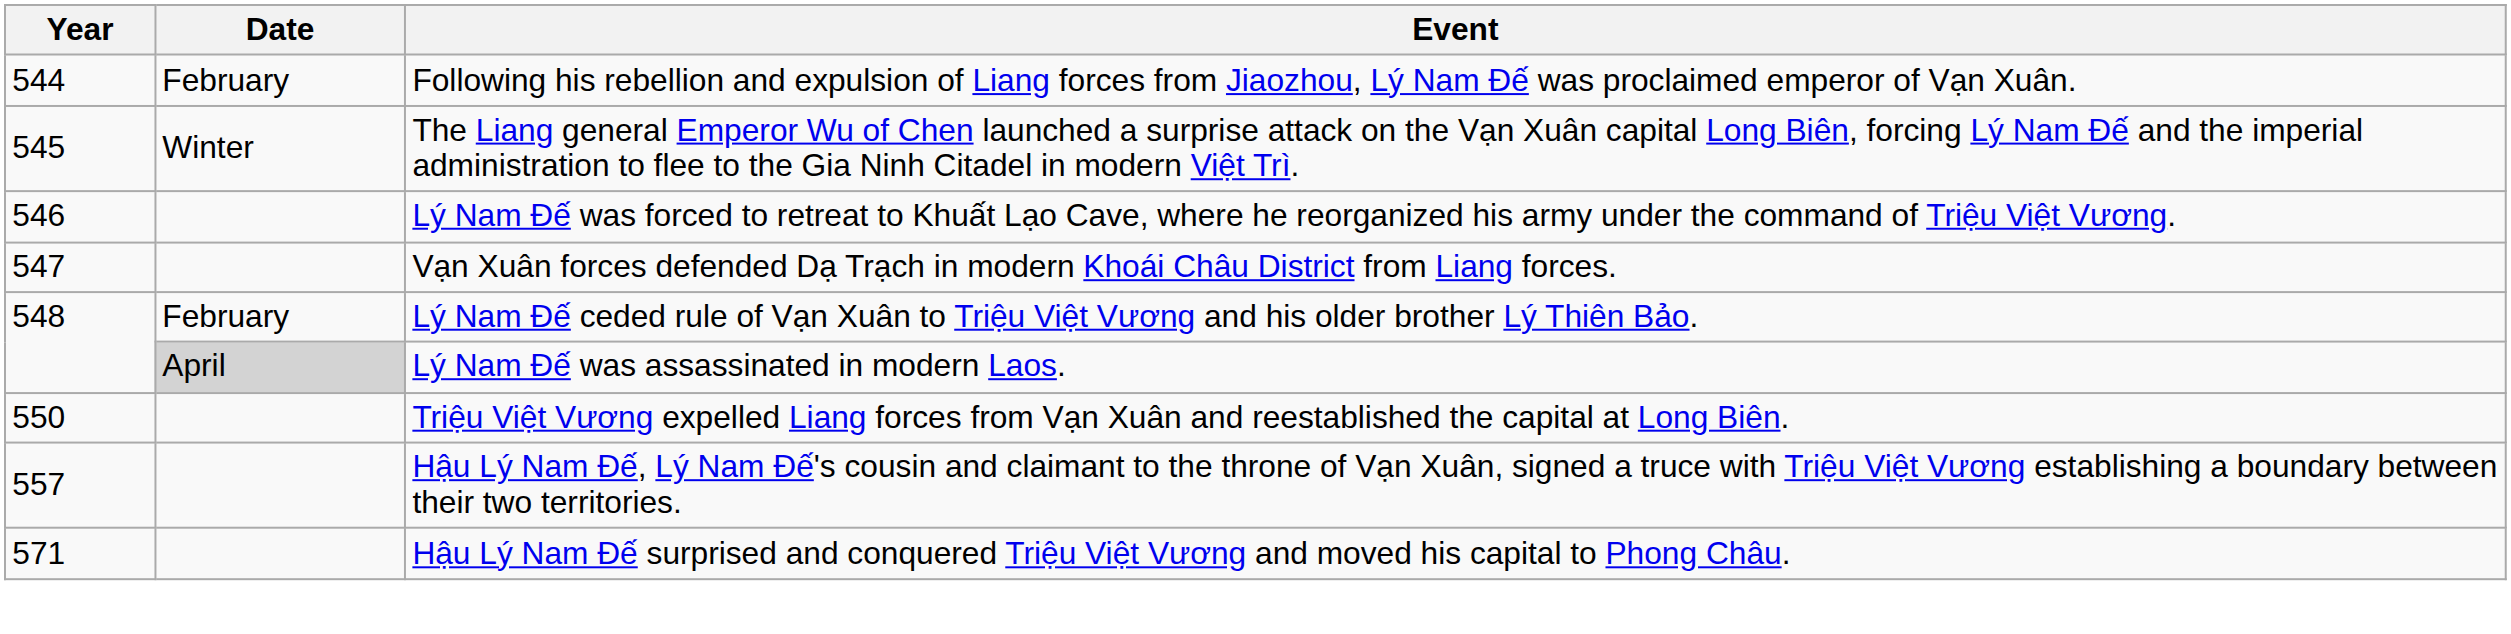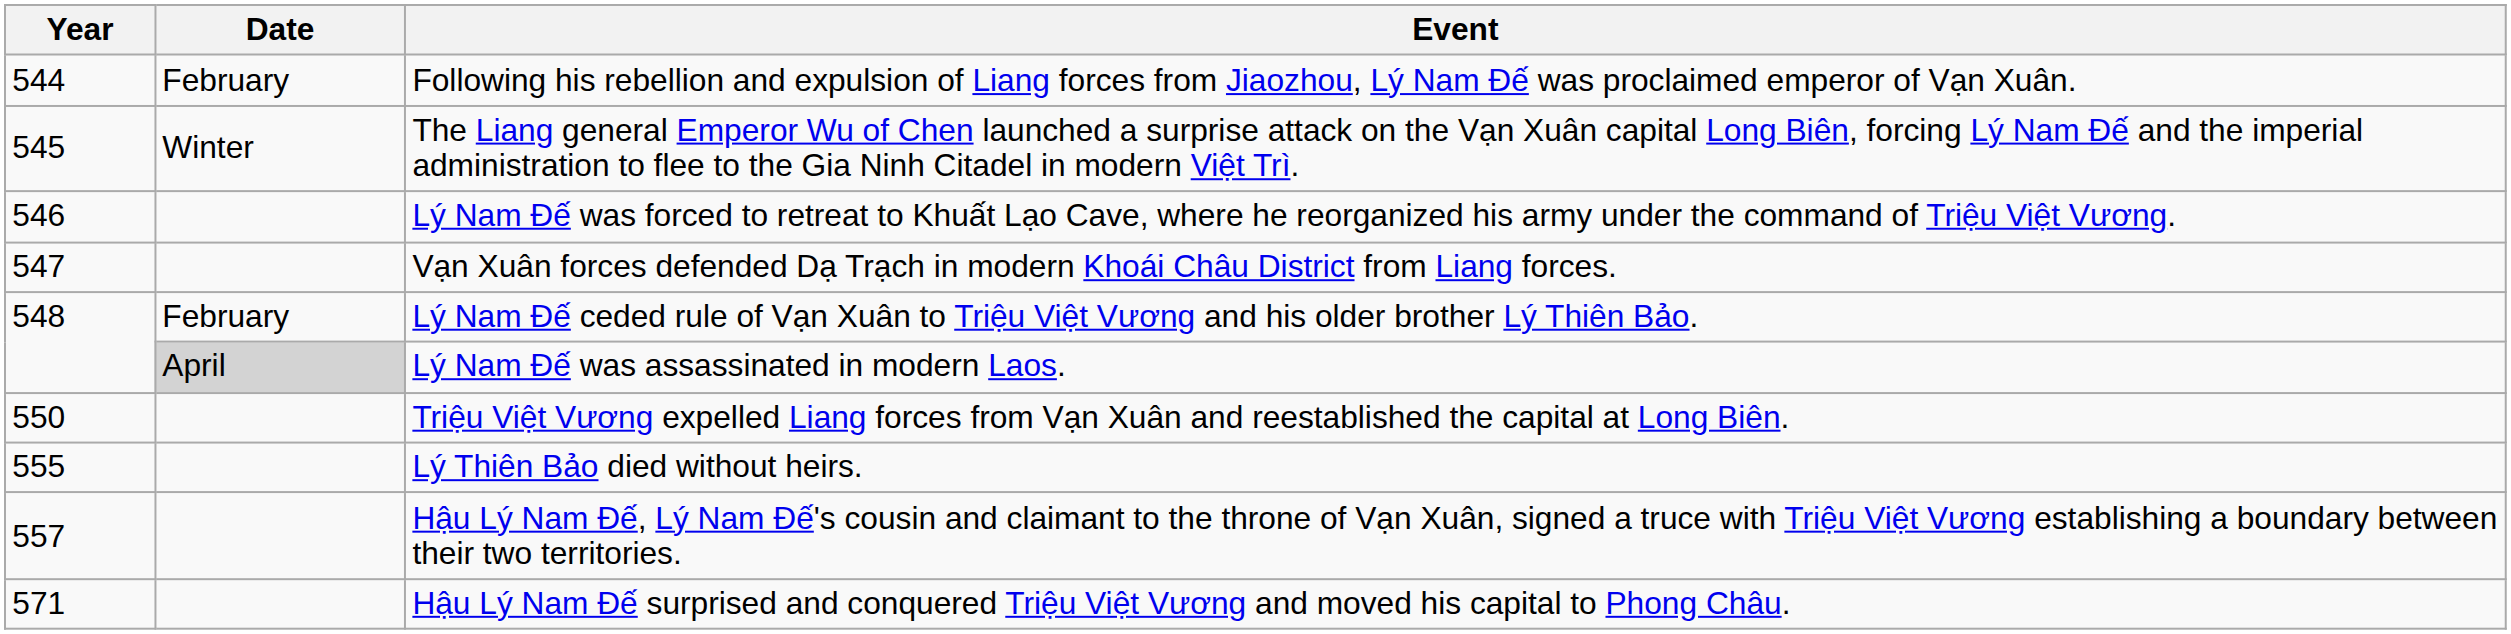 <table class="wikitable" width="100%">
 <tr>
 <th style="width:6%">Year</th>
 <th style="width:10%">Date</th>
 <th>Event</th>
 </tr>
 <tr>
 <td>544</td>
 <td>February</td>
 <td>Following his rebellion and expulsion of <a href='#'>Liang</a> forces from <a href='#'>Jiaozhou</a>, <a href='#'>Lý Nam Đế</a> was proclaimed emperor of Vạn Xuân.</td>
 </tr>
 <tr>
 <td>545</td>
 <td>Winter</td>
 <td>The <a href='#'>Liang</a> general <a href='#'>Emperor Wu of Chen</a> launched a surprise attack on the Vạn Xuân capital <a href='#'>Long Biên</a>, forcing <a href='#'>Lý Nam Đế</a> and the imperial administration to flee to the Gia Ninh Citadel in modern <a href='#'>Việt Trì</a>.</td>
 </tr>
 <tr>
 <td>546</td>
 <td></td>
 <td><a href='#'>Lý Nam Đế</a> was forced to retreat to Khuất Lạo Cave, where he reorganized his army under the command of <a href='#'>Triệu Việt Vương</a>.</td>
 </tr>
 <tr>
 <td>547</td>
 <td></td>
 <td>Vạn Xuân forces defended Dạ Trạch in modern <a href='#'>Khoái Châu District</a> from <a href='#'>Liang</a> forces.</td>
 </tr>
 <tr>
 <td rowspan="2" valign="top">548</td>
 <td>February</td>
 <td><a href='#'>Lý Nam Đế</a> ceded rule of Vạn Xuân to <a href='#'>Triệu Việt Vương</a> and his older brother <a href='#'>Lý Thiên Bảo</a>.</td>
 </tr>
 <tr>
 <td style="background: lightgrey;">April</td>
 <td><a href='#'>Lý Nam Đế</a> was assassinated in modern <a href='#'>Laos</a>.</td>
 </tr>
 <tr>
 <td>550</td>
 <td></td>
 <td><a href='#'>Triệu Việt Vương</a> expelled <a href='#'>Liang</a> forces from Vạn Xuân and reestablished the capital at <a href='#'>Long Biên</a>.</td>
 </tr>
 <tr>
+<td>555</td>
+<td></td>
+<td><a href='#'>Lý Thiên Bảo</a> died without heirs.</td>
+</tr>
+<tr>
 <td>557</td>
 <td></td>
 <td><a href='#'>Hậu Lý Nam Đế</a>, <a href='#'>Lý Nam Đế</a>'s cousin and claimant to the throne of Vạn Xuân, signed a truce with <a href='#'>Triệu Việt Vương</a> establishing a boundary between their two territories.</td>
 </tr>
 <tr>
 <td>571</td>
 <td></td>
 <td><a href='#'>Hậu Lý Nam Đế</a> surprised and conquered <a href='#'>Triệu Việt Vương</a> and moved his capital to <a href='#'>Phong Châu</a>.</td>
 </tr>
 </table>
